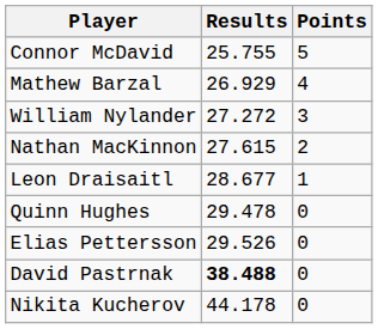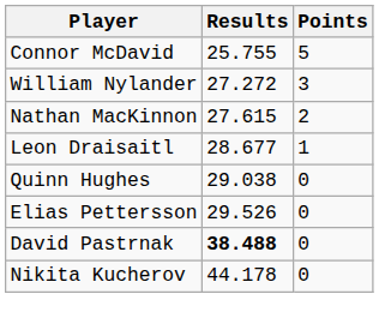 <table cellspacing=0 class="wikitable sortable" style="border:1px solid #999999">
 <tr>
 <th>Player</th>
 <th>Results</th>
 <th>Points</th>
 </tr>
 <tr>
 <td>Connor McDavid</td>
 <td>25.755</td>
 <td>5</td>
-</tr>
-<tr>
-<td>Mathew Barzal</td>
-<td>26.929</td>
-<td>4</td>
 </tr>
 <tr>
 <td>William Nylander</td>
 <td>27.272</td>
 <td>3</td>
 </tr>
 <tr>
 <td>Nathan MacKinnon</td>
 <td>27.615</td>
 <td>2</td>
 </tr>
 <tr>
 <td>Leon Draisaitl</td>
 <td>28.677</td>
 <td>1</td>
 </tr>
 <tr>
 <td>Quinn Hughes</td>
-<td>29.478</td>
+<td>29.038</td>
 <td>0</td>
 </tr>
 <tr>
 <td>Elias Pettersson</td>
 <td>29.526</td>
 <td>0</td>
 </tr>
 <tr>
 <td>David Pastrnak</td>
 <td><strong>38.488</strong></td>
 <td>0</td>
 </tr>
 <tr>
 <td>Nikita Kucherov</td>
 <td>44.178</td>
 <td>0</td>
 </tr>
 </table>
